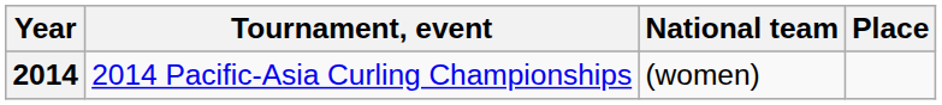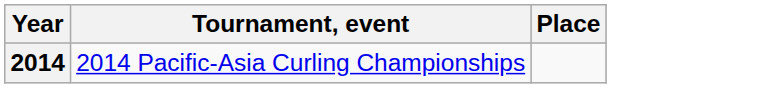 <table class="wikitable">
 <tr>
 <th scope="col">Year</th>
 <th scope="col">Tournament, event</th>
-<th scope="col">National team</th>
 <th scope="col">Place</th>
 </tr>
 <tr>
 <th scope="row">2014</th>
 <td><a href='#'>2014 Pacific-Asia Curling Championships</a></td>
-<td> (women)</td>
 <td></td>
 </tr>
 </table>
